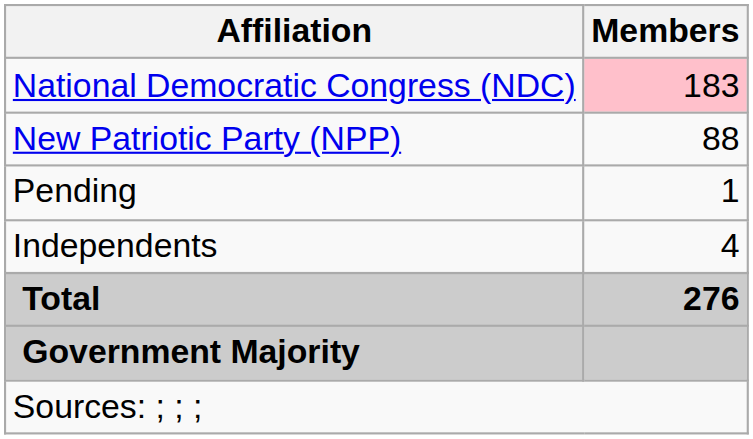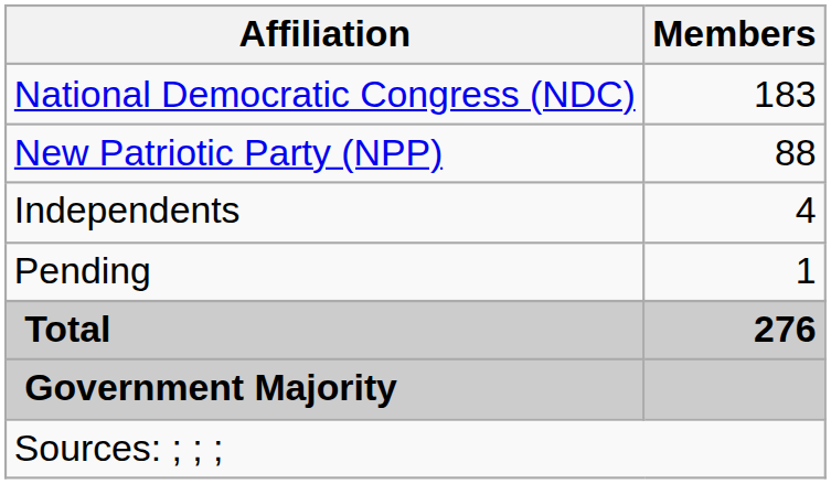 <table class="wikitable">
 <tr>
 <th>Affiliation</th>
 <th>Members</th>
 </tr>
 <tr>
 <td><a href='#'>National Democratic Congress (NDC)</a></td>
-<td align="right" style="background: pink;">183</td>
+<td align="right">183</td>
 </tr>
 <tr>
 <td><a href='#'>New Patriotic Party (NPP)</a></td>
 <td align="right">88</td>
 </tr>
 <tr>
+<td>Independents</td>
+<td align="right">4</td>
+</tr>
+<tr>
 <td>Pending</td>
 <td align="right">1</td>
-</tr>
-<tr>
-<td>Independents</td>
-<td align="right">4</td>
 </tr>
 <tr>
 </tr>
 <tr bgcolor="CCCCCC">
 <td> <strong>Total</strong></td>
 <td align="right"><strong>276</strong></td>
 </tr>
 <tr bgcolor="CCCCCC">
 <td> <strong>Government Majority</strong></td>
 <td align="right"></td>
 </tr>
 <tr>
 <td colspan="2">Sources: ; ; ; </td>
 </tr>
 </table>
